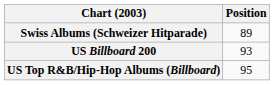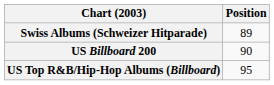 <table class="wikitable sortable plainrowheaders">
 <tr>
 <th>Chart (2003)</th>
 <th>Position</th>
 </tr>
 <tr>
 <th scope="row">Swiss Albums (Schweizer Hitparade)</th>
 <td style="text-align:center;">89</td>
 </tr>
 <tr>
 <th scope="row">US <em>Billboard</em> 200</th>
-<td style="text-align:center;">93</td>
+<td style="text-align:center;">90</td>
 </tr>
 <tr>
 <th scope="row">US Top R&B/Hip-Hop Albums (<em>Billboard</em>)</th>
 <td style="text-align:center;">95</td>
 </tr>
 </table>
